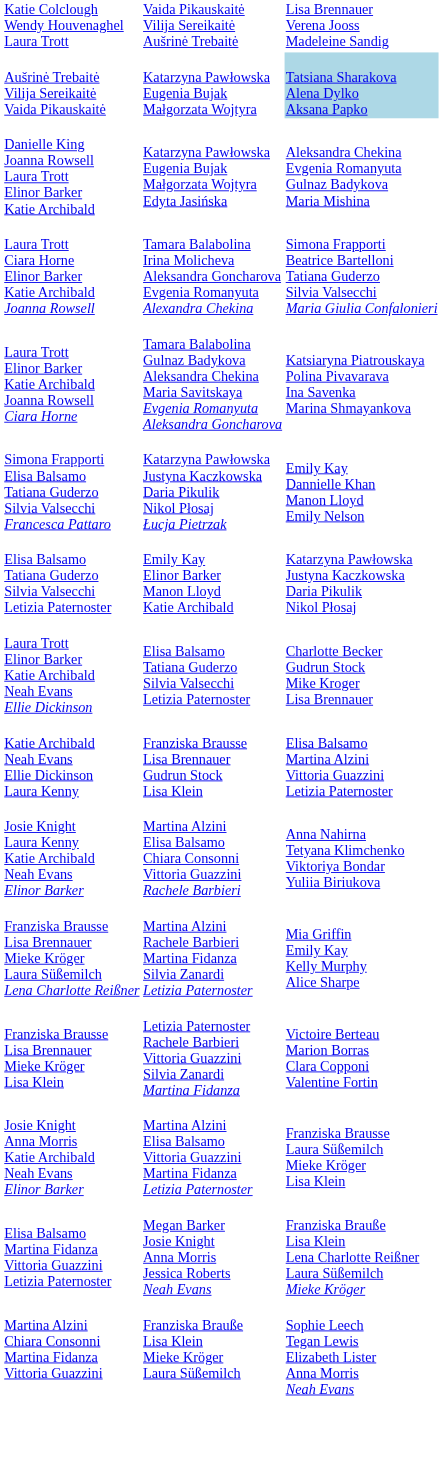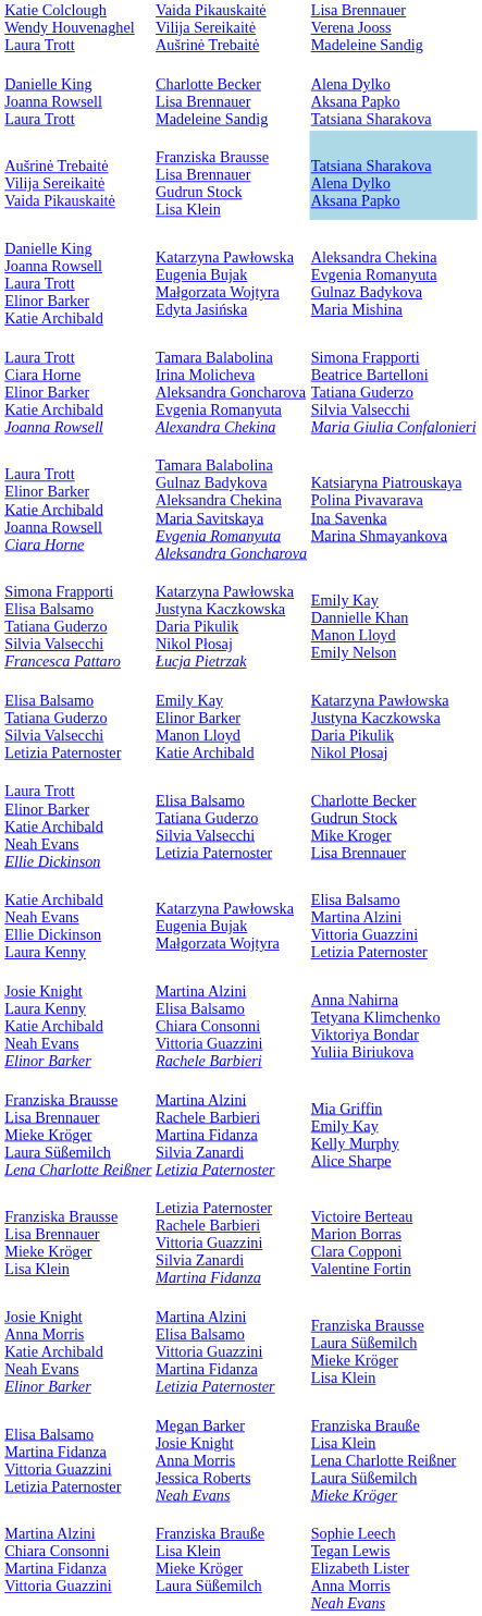 <table>
 <tr>
 <td><br></td>
 <td><br><a href='#'>Katie Colclough</a><br><a href='#'>Wendy Houvenaghel</a><br><a href='#'>Laura Trott</a></td>
 <td><br><a href='#'>Vaida Pikauskaitė</a><br><a href='#'>Vilija Sereikaitė</a><br><a href='#'>Aušrinė Trebaitė</a></td>
 <td><br><a href='#'>Lisa Brennauer</a><br><a href='#'>Verena Jooss</a><br><a href='#'>Madeleine Sandig</a></td>
 </tr>
 <tr>
 <td><br></td>
+<td><br><a href='#'>Danielle King</a><br><a href='#'>Joanna Rowsell</a><br><a href='#'>Laura Trott</a></td>
+<td><br><a href='#'>Charlotte Becker</a><br><a href='#'>Lisa Brennauer</a><br><a href='#'>Madeleine Sandig</a></td>
+<td><br><a href='#'>Alena Dylko</a><br><a href='#'>Aksana Papko</a><br><a href='#'>Tatsiana Sharakova</a></td>
+</tr>
+<tr>
+<td><br></td>
 <td><br><a href='#'>Aušrinė Trebaitė</a><br><a href='#'>Vilija Sereikaitė</a><br> <a href='#'>Vaida Pikauskaitė</a></td>
-<td><br><a href='#'>Katarzyna Pawłowska</a><br><a href='#'>Eugenia Bujak</a><br> <a href='#'>Małgorzata Wojtyra</a></td>
+<td><br><a href='#'>Franziska Brausse</a><br> <a href='#'>Lisa Brennauer</a><br><a href='#'>Gudrun Stock</a><br> <a href='#'>Lisa Klein</a></td>
 <td style="background: lightblue;"><br><a href='#'>Tatsiana Sharakova</a><br><a href='#'>Alena Dylko</a><br> <a href='#'>Aksana Papko</a></td>
 </tr>
 <tr>
 <td><br></td>
 <td><br><a href='#'>Danielle King</a><br><a href='#'>Joanna Rowsell</a><br><a href='#'>Laura Trott</a><br><a href='#'>Elinor Barker</a><br><a href='#'>Katie Archibald</a></td>
 <td><br><a href='#'>Katarzyna Pawłowska</a><br><a href='#'>Eugenia Bujak</a><br> <a href='#'>Małgorzata Wojtyra</a><br><a href='#'>Edyta Jasińska</a></td>
 <td><br><a href='#'>Aleksandra Chekina</a><br><a href='#'>Evgenia Romanyuta</a><br><a href='#'>Gulnaz Badykova</a><br><a href='#'>Maria Mishina</a></td>
 </tr>
 <tr>
 <td><br></td>
 <td><br><a href='#'>Laura Trott</a><br><a href='#'>Ciara Horne</a><br><a href='#'>Elinor Barker</a><br><a href='#'>Katie Archibald</a><br><em><a href='#'>Joanna Rowsell</a></em></td>
 <td><br><a href='#'>Tamara Balabolina</a><br><a href='#'>Irina Molicheva</a><br><a href='#'>Aleksandra Goncharova</a><br><a href='#'>Evgenia Romanyuta</a><br><em><a href='#'>Alexandra Chekina</a></em></td>
 <td><br><a href='#'>Simona Frapporti</a><br><a href='#'>Beatrice Bartelloni</a><br><a href='#'>Tatiana Guderzo</a><br><a href='#'>Silvia Valsecchi</a><br><em><a href='#'>Maria Giulia Confalonieri</a></em></td>
 </tr>
 <tr>
 <td><br></td>
 <td><br><a href='#'>Laura Trott</a><br><a href='#'>Elinor Barker</a><br><a href='#'>Katie Archibald</a><br><a href='#'>Joanna Rowsell</a><br><em><a href='#'>Ciara Horne</a></em></td>
 <td><br><a href='#'>Tamara Balabolina</a><br><a href='#'>Gulnaz Badykova</a><br><a href='#'>Aleksandra Chekina</a><br><a href='#'>Maria Savitskaya</a><br><em><a href='#'>Evgenia Romanyuta</a></em><br><em><a href='#'>Aleksandra Goncharova</a></em></td>
 <td><br><a href='#'>Katsiaryna Piatrouskaya</a><br><a href='#'>Polina Pivavarava</a><br> <a href='#'>Ina Savenka</a><br> <a href='#'>Marina Shmayankova</a></td>
 </tr>
 <tr>
 <td><br></td>
 <td><br><a href='#'>Simona Frapporti</a><br><a href='#'>Elisa Balsamo</a><br><a href='#'>Tatiana Guderzo</a><br><a href='#'>Silvia Valsecchi</a><br><em><a href='#'>Francesca Pattaro</a></em></td>
 <td><br><a href='#'>Katarzyna Pawłowska</a><br><a href='#'>Justyna Kaczkowska</a><br><a href='#'>Daria Pikulik</a><br><a href='#'>Nikol Płosaj</a><br><em><a href='#'>Łucja Pietrzak</a></em></td>
 <td><br><a href='#'>Emily Kay</a><br><a href='#'>Dannielle Khan</a><br><a href='#'>Manon Lloyd</a><br><a href='#'>Emily Nelson</a></td>
 </tr>
 <tr>
 <td><br></td>
 <td><br><a href='#'>Elisa Balsamo</a><br><a href='#'>Tatiana Guderzo</a><br><a href='#'>Silvia Valsecchi</a><br><a href='#'>Letizia Paternoster</a></td>
 <td><br><a href='#'>Emily Kay</a><br><a href='#'>Elinor Barker</a><br><a href='#'>Manon Lloyd</a><br><a href='#'>Katie Archibald</a></td>
 <td><br><a href='#'>Katarzyna Pawłowska</a><br><a href='#'>Justyna Kaczkowska</a><br><a href='#'>Daria Pikulik</a><br><a href='#'>Nikol Płosaj</a></td>
 </tr>
 <tr>
 <td><br></td>
 <td><br><a href='#'>Laura Trott</a><br><a href='#'>Elinor Barker</a><br><a href='#'>Katie Archibald</a><br><a href='#'>Neah Evans</a><br><em><a href='#'>Ellie Dickinson</a></em></td>
 <td><br><a href='#'>Elisa Balsamo</a><br><a href='#'>Tatiana Guderzo</a><br><a href='#'>Silvia Valsecchi</a><br><a href='#'>Letizia Paternoster</a></td>
 <td><br><a href='#'>Charlotte Becker</a><br><a href='#'>Gudrun Stock</a><br> <a href='#'>Mike Kroger</a><br> <a href='#'>Lisa Brennauer</a></td>
 </tr>
 <tr>
 <td><br></td>
 <td><br><a href='#'>Katie Archibald</a><br><a href='#'>Neah Evans</a><br><a href='#'>Ellie Dickinson</a><br><a href='#'>Laura Kenny</a></td>
-<td><br><a href='#'>Franziska Brausse</a><br> <a href='#'>Lisa Brennauer</a><br><a href='#'>Gudrun Stock</a><br> <a href='#'>Lisa Klein</a></td>
+<td><br><a href='#'>Katarzyna Pawłowska</a><br><a href='#'>Eugenia Bujak</a><br> <a href='#'>Małgorzata Wojtyra</a></td>
 <td><br><a href='#'>Elisa Balsamo</a><br><a href='#'>Martina Alzini</a><br><a href='#'>Vittoria Guazzini</a><br><a href='#'>Letizia Paternoster</a></td>
 </tr>
 <tr>
 <td><br></td>
 <td><br><a href='#'>Josie Knight</a><br><a href='#'>Laura Kenny</a><br><a href='#'>Katie Archibald</a><br><a href='#'>Neah Evans</a><br><em><a href='#'>Elinor Barker</a></em></td>
 <td><br><a href='#'>Martina Alzini</a><br><a href='#'>Elisa Balsamo</a><br><a href='#'>Chiara Consonni</a><br><a href='#'>Vittoria Guazzini</a><br><em><a href='#'>Rachele Barbieri</a></em></td>
 <td><br><a href='#'>Anna Nahirna</a><br><a href='#'>Tetyana Klimchenko</a><br><a href='#'>Viktoriya Bondar</a><br><a href='#'>Yuliia Biriukova</a></td>
 </tr>
 <tr>
 <td><br></td>
 <td><br><a href='#'>Franziska Brausse</a><br> <a href='#'>Lisa Brennauer</a><br><a href='#'>Mieke Kröger</a><br> <a href='#'>Laura Süßemilch</a><br><em><a href='#'>Lena Charlotte Reißner</a></em></td>
 <td><br><a href='#'>Martina Alzini</a><br><a href='#'>Rachele Barbieri</a><br><a href='#'>Martina Fidanza</a><br><a href='#'>Silvia Zanardi</a><br><em><a href='#'>Letizia Paternoster</a></em></td>
 <td><br><a href='#'>Mia Griffin</a><br><a href='#'>Emily Kay</a><br><a href='#'>Kelly Murphy</a><br><a href='#'>Alice Sharpe</a></td>
 </tr>
 <tr>
 <td><br></td>
 <td><br><a href='#'>Franziska Brausse</a><br> <a href='#'>Lisa Brennauer</a><br><a href='#'>Mieke Kröger</a><br> <a href='#'>Lisa Klein</a></td>
 <td><br><a href='#'>Letizia Paternoster</a><br><a href='#'>Rachele Barbieri</a><br><a href='#'>Vittoria Guazzini</a><br><a href='#'>Silvia Zanardi</a><br><em><a href='#'>Martina Fidanza</a></em></td>
 <td><br><a href='#'>Victoire Berteau</a><br><a href='#'>Marion Borras</a><br><a href='#'>Clara Copponi</a><br><a href='#'>Valentine Fortin</a></td>
 </tr>
 <tr>
 <td><br></td>
 <td><br><a href='#'>Josie Knight</a><br><a href='#'>Anna Morris</a><br><a href='#'>Katie Archibald</a><br><a href='#'>Neah Evans</a><br><em><a href='#'>Elinor Barker</a></em></td>
 <td><br><a href='#'>Martina Alzini</a><br><a href='#'>Elisa Balsamo</a><br><a href='#'>Vittoria Guazzini</a><br><a href='#'>Martina Fidanza</a><br><em><a href='#'>Letizia Paternoster</a></em></td>
 <td><br><a href='#'>Franziska Brausse</a><br> <a href='#'>Laura Süßemilch</a><br><a href='#'>Mieke Kröger</a><br> <a href='#'>Lisa Klein</a></td>
 </tr>
 <tr>
 <td><br></td>
 <td><br><a href='#'>Elisa Balsamo</a><br><a href='#'>Martina Fidanza</a><br><a href='#'>Vittoria Guazzini</a><br><a href='#'>Letizia Paternoster</a></td>
 <td><br><a href='#'>Megan Barker</a><br><a href='#'>Josie Knight</a><br><a href='#'>Anna Morris</a><br><a href='#'>Jessica Roberts</a><br><em><a href='#'>Neah Evans</a></em></td>
 <td><br><a href='#'>Franziska Brauße</a><br><a href='#'>Lisa Klein</a><br><a href='#'>Lena Charlotte Reißner</a><br><a href='#'>Laura Süßemilch</a><br><em><a href='#'>Mieke Kröger</a></em></td>
 </tr>
 <tr>
 <td><br></td>
 <td valign=top><br><a href='#'>Martina Alzini</a><br><a href='#'>Chiara Consonni</a><br><a href='#'>Martina Fidanza</a><br><a href='#'>Vittoria Guazzini</a></td>
 <td valign=top><br><a href='#'>Franziska Brauße</a><br><a href='#'>Lisa Klein</a><br><a href='#'>Mieke Kröger</a><br><a href='#'>Laura Süßemilch</a></td>
 <td valign=top><br><a href='#'>Sophie Leech</a><br><a href='#'>Tegan Lewis</a><br><a href='#'>Elizabeth Lister</a><br><a href='#'>Anna Morris</a><br><em><a href='#'>Neah Evans</a></em></td>
 </tr>
 </table>
